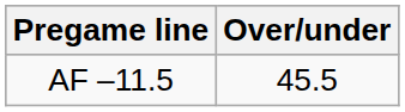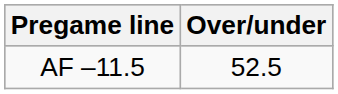 <table class="wikitable">
 <tr align="center">
 <th style=>Pregame line</th>
 <th style=>Over/under</th>
 </tr>
 <tr align="center">
 <td>AF –11.5</td>
-<td>45.5</td>
+<td>52.5</td>
 </tr>
 </table>
